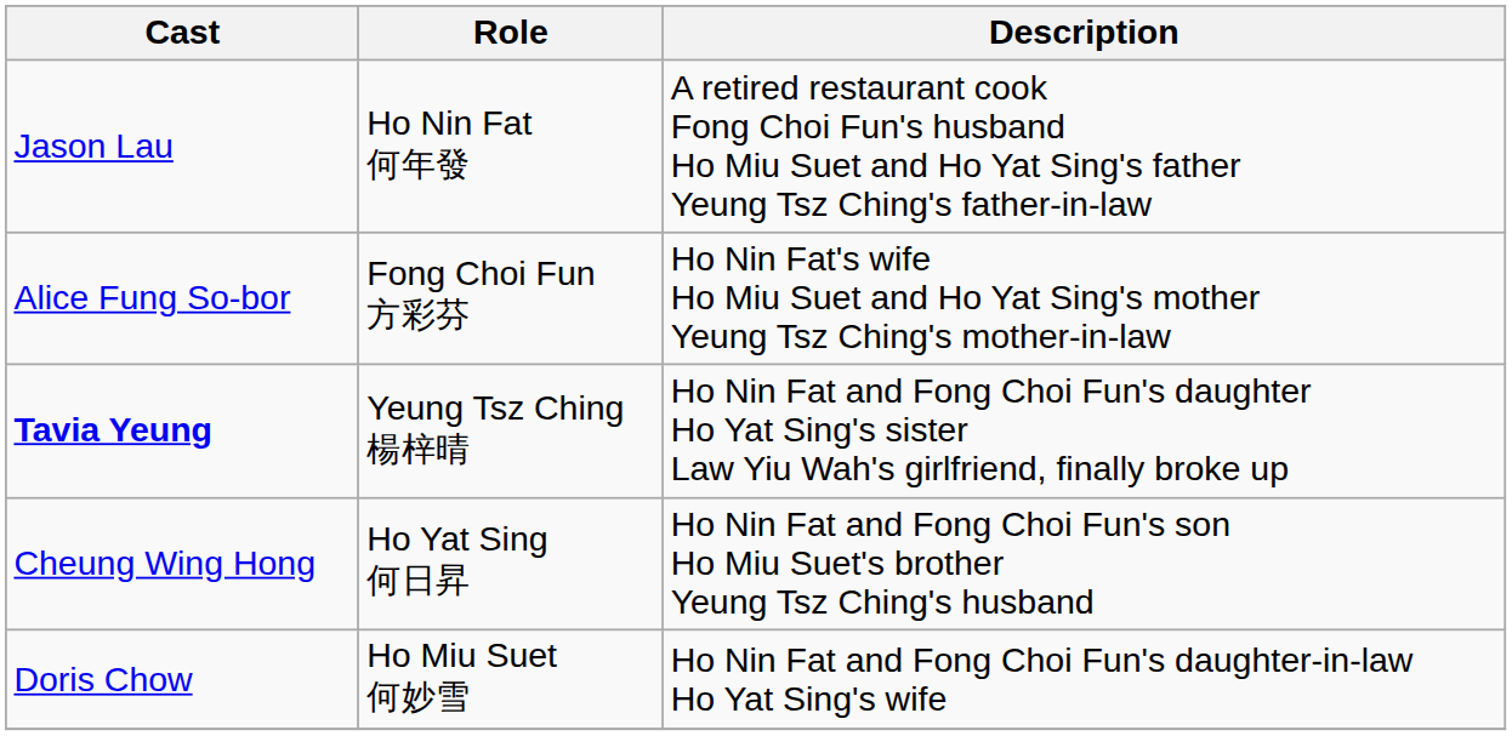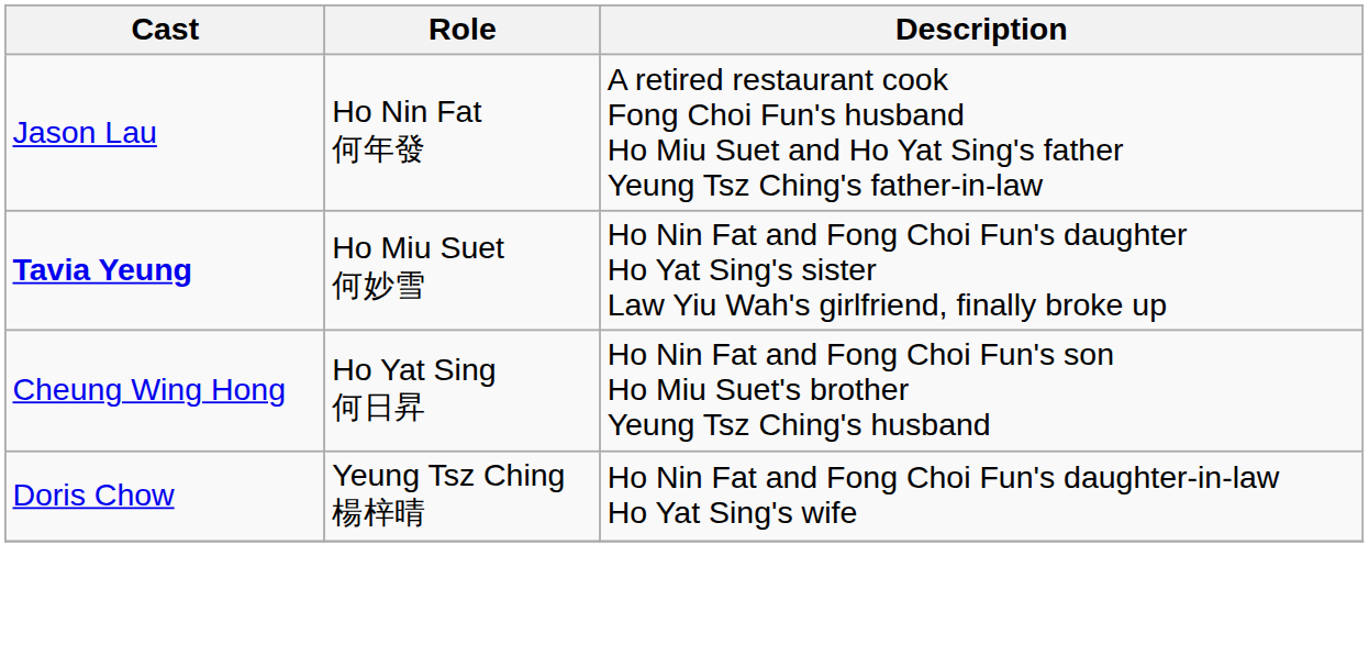 <table class="wikitable" width="55%">
 <tr>
 <th>Cast</th>
 <th>Role</th>
 <th>Description</th>
 </tr>
 <tr>
 <td><a href='#'>Jason Lau</a></td>
 <td>Ho Nin Fat<br>何年發</td>
 <td>A retired restaurant cook<br>Fong Choi Fun's husband<br>Ho Miu Suet and Ho Yat Sing's father<br>Yeung Tsz Ching's father-in-law</td>
 </tr>
 <tr>
-<td><a href='#'>Alice Fung So-bor</a></td>
-<td>Fong Choi Fun<br>方彩芬</td>
-<td>Ho Nin Fat's wife<br>Ho Miu Suet and Ho Yat Sing's mother<br>Yeung Tsz Ching's mother-in-law</td>
-</tr>
-<tr>
 <td><strong><a href='#'>Tavia Yeung</a></strong></td>
-<td>Yeung Tsz Ching<br>楊梓晴</td>
+<td>Ho Miu Suet<br>何妙雪</td>
 <td>Ho Nin Fat and Fong Choi Fun's daughter<br>Ho Yat Sing's sister<br>Law Yiu Wah's girlfriend, finally broke up</td>
 </tr>
 <tr>
 <td><a href='#'>Cheung Wing Hong</a></td>
 <td>Ho Yat Sing<br>何日昇</td>
 <td>Ho Nin Fat and Fong Choi Fun's son<br>Ho Miu Suet's brother<br>Yeung Tsz Ching's husband</td>
 </tr>
 <tr>
 <td><a href='#'>Doris Chow</a></td>
-<td>Ho Miu Suet<br>何妙雪</td>
+<td>Yeung Tsz Ching<br>楊梓晴</td>
 <td>Ho Nin Fat and Fong Choi Fun's daughter-in-law<br>Ho Yat Sing's wife</td>
 </tr>
 <tr>
 </tr>
 </table>
